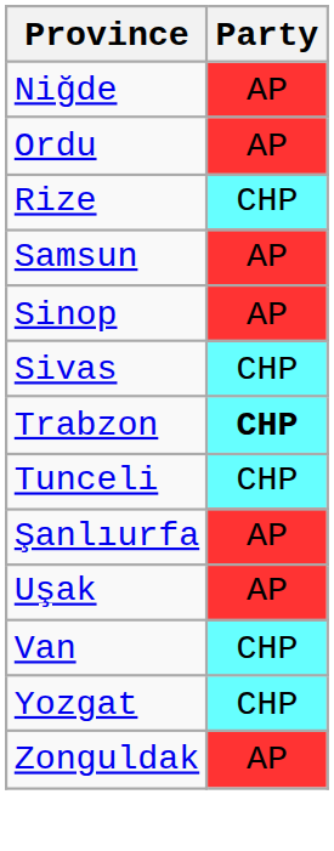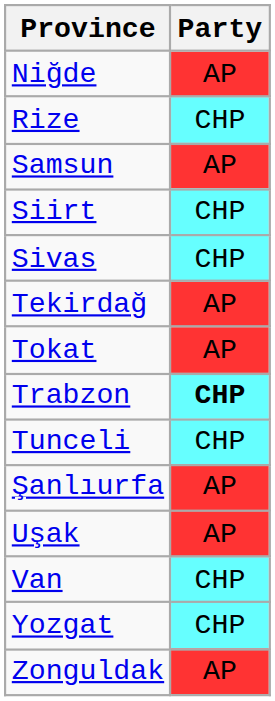 <table class="wikitable">
 <tr>
 <th>Province</th>
 <th>Party</th>
 </tr>
 <tr>
 <td><a href='#'>Niğde</a></td>
-<td style="background:#ff3333; text-align:center;">AP</td>
-</tr>
-<tr>
-<td><a href='#'>Ordu</a></td>
 <td style="background:#ff3333; text-align:center;">AP</td>
 </tr>
 <tr>
 <td><a href='#'>Rize</a></td>
 <td style="background:#6ff; text-align:center;">CHP</td>
 </tr>
 <tr>
 <td><a href='#'>Samsun</a></td>
 <td style="background:#ff3333; text-align:center;">AP</td>
 </tr>
 <tr>
-<td><a href='#'>Sinop</a></td>
-<td style="background:#ff3333; text-align:center;">AP</td>
+<td><a href='#'>Siirt</a></td>
+<td style="background:#6ff; text-align:center;">CHP</td>
 </tr>
 <tr>
 <td><a href='#'>Sivas</a></td>
 <td style="background:#6ff; text-align:center;">CHP</td>
+</tr>
+<tr>
+<td><a href='#'>Tekirdağ</a></td>
+<td style="background:#ff3333; text-align:center;">AP</td>
+</tr>
+<tr>
+<td><a href='#'>Tokat</a></td>
+<td style="background:#ff3333; text-align:center;">AP</td>
 </tr>
 <tr>
 <td><a href='#'>Trabzon</a></td>
 <td style="background:#6ff; text-align:center;"><strong>CHP</strong></td>
 </tr>
 <tr>
 <td><a href='#'>Tunceli</a></td>
 <td style="background:#6ff; text-align:center;">CHP</td>
 </tr>
 <tr>
 <td><a href='#'>Şanlıurfa</a></td>
 <td style="background:#ff3333; text-align:center;">AP</td>
 </tr>
 <tr>
 <td><a href='#'>Uşak</a></td>
 <td style="background:#ff3333; text-align:center;">AP</td>
 </tr>
 <tr>
 <td><a href='#'>Van</a></td>
 <td style="background:#6ff; text-align:center;">CHP</td>
 </tr>
 <tr>
 <td><a href='#'>Yozgat</a></td>
 <td style="background:#6ff; text-align:center;">CHP</td>
 </tr>
 <tr>
 <td><a href='#'>Zonguldak</a></td>
 <td style="background:#ff3333; text-align:center;">AP</td>
 </tr>
 </table>
